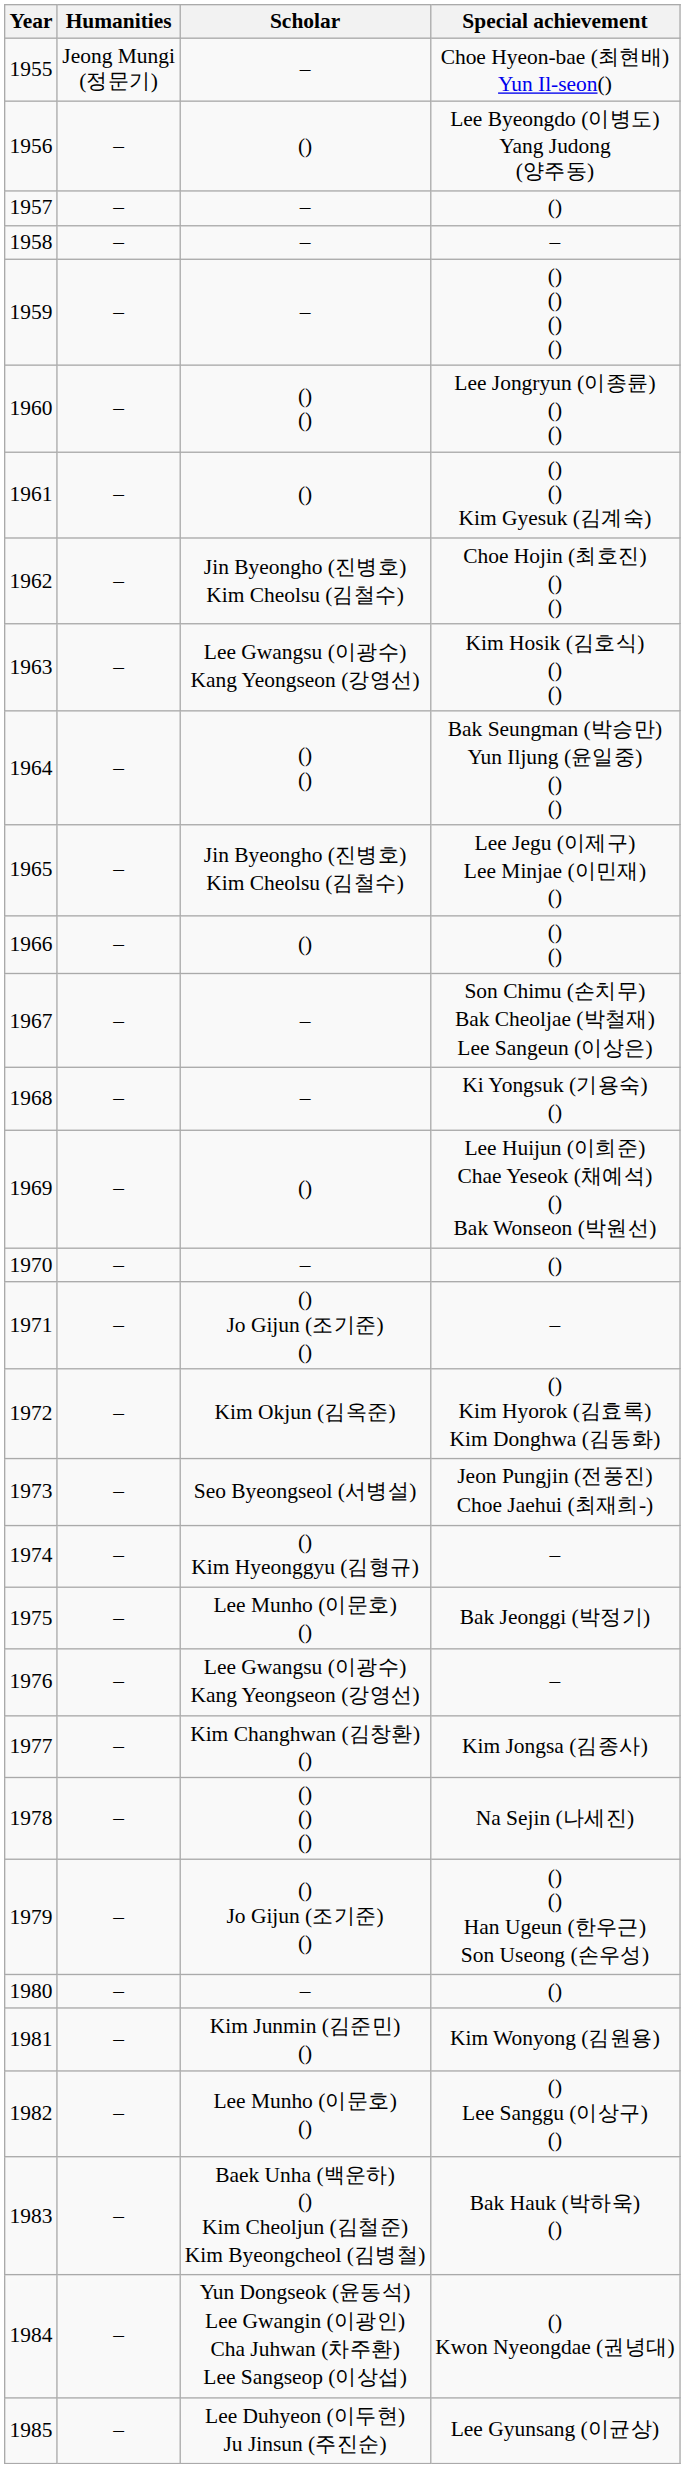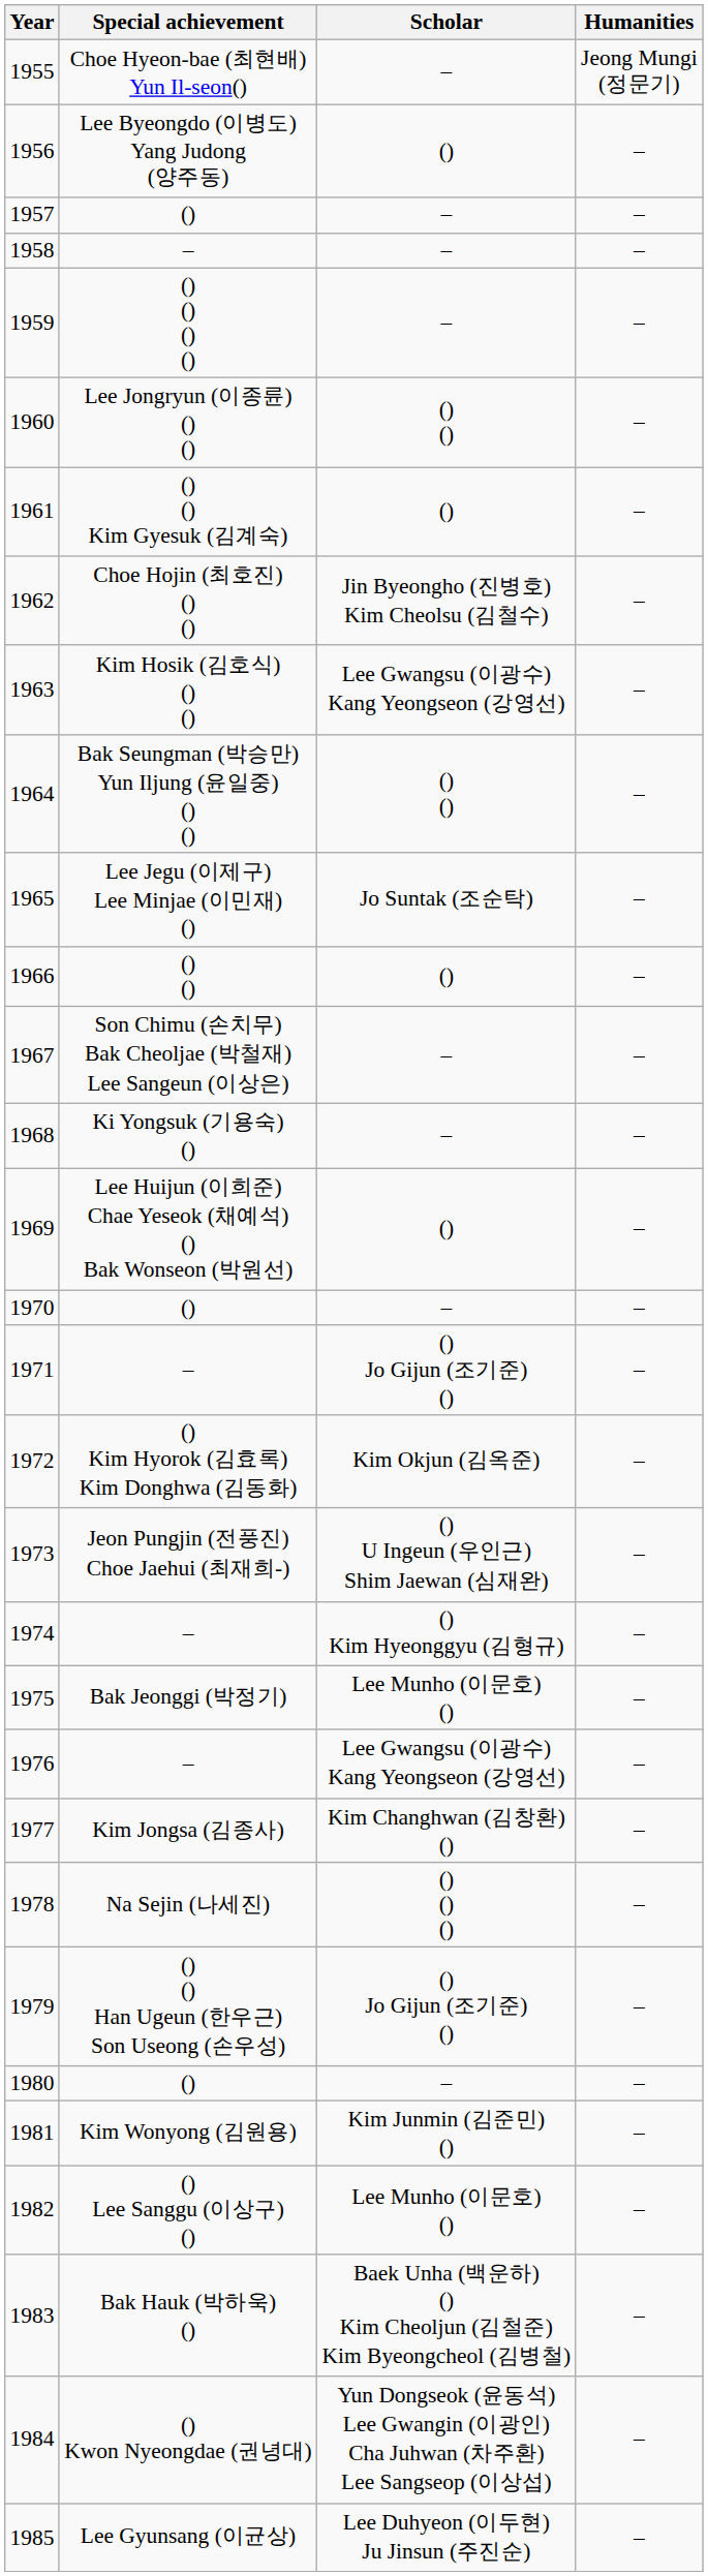 <table class="wikitable" style="text-align:center;">
 <tr>
 <th>Year</th>
+<th>Special achievement</th>
+<th>Scholar</th>
 <th>Humanities</th>
-<th>Scholar</th>
-<th>Special achievement</th>
 </tr>
 <tr>
 <td>1955</td>
+<td>Choe Hyeon-bae (최현배)<br><a href='#'>Yun Il-seon</a>()</td>
+<td>–</td>
 <td>Jeong Mungi<br>(정문기)</td>
-<td>–</td>
-<td>Choe Hyeon-bae (최현배)<br><a href='#'>Yun Il-seon</a>()</td>
 </tr>
 <tr>
 <td>1956</td>
+<td>Lee Byeongdo (이병도)<br>Yang Judong<br>(양주동)</td>
+<td> ()</td>
 <td>–</td>
-<td> ()</td>
-<td>Lee Byeongdo (이병도)<br>Yang Judong<br>(양주동)</td>
 </tr>
 <tr>
 <td>1957</td>
+<td> ()</td>
 <td>–</td>
 <td>–</td>
-<td> ()</td>
 </tr>
 <tr>
 <td>1958</td>
 <td>–</td>
 <td>–</td>
 <td>–</td>
 </tr>
 <tr>
 <td>1959</td>
+<td> ()<br> ()<br> ()<br> ()</td>
 <td>–</td>
 <td>–</td>
-<td> ()<br> ()<br> ()<br> ()</td>
 </tr>
 <tr>
 <td>1960</td>
+<td>Lee Jongryun (이종륜)<br> ()<br> ()</td>
+<td> ()<br> ()</td>
 <td>–</td>
-<td> ()<br> ()</td>
-<td>Lee Jongryun (이종륜)<br> ()<br> ()</td>
 </tr>
 <tr>
 <td>1961</td>
+<td> ()<br> ()<br>Kim Gyesuk (김계숙)</td>
+<td> ()</td>
 <td>–</td>
-<td> ()</td>
-<td> ()<br> ()<br>Kim Gyesuk (김계숙)</td>
 </tr>
 <tr>
 <td>1962</td>
+<td>Choe Hojin (최호진)<br> ()<br> ()</td>
+<td>Jin Byeongho (진병호)<br>Kim Cheolsu (김철수)</td>
 <td>–</td>
-<td>Jin Byeongho (진병호)<br>Kim Cheolsu (김철수)</td>
-<td>Choe Hojin (최호진)<br> ()<br> ()</td>
 </tr>
 <tr>
 <td>1963</td>
+<td>Kim Hosik (김호식)<br> ()<br> ()</td>
+<td>Lee Gwangsu (이광수)<br>Kang Yeongseon (강영선)</td>
 <td>–</td>
-<td>Lee Gwangsu (이광수)<br>Kang Yeongseon (강영선)</td>
-<td>Kim Hosik (김호식)<br> ()<br> ()</td>
 </tr>
 <tr>
 <td>1964</td>
+<td>Bak Seungman (박승만)<br>Yun Iljung (윤일중)<br> ()<br> ()</td>
+<td> ()<br> ()</td>
 <td>–</td>
-<td> ()<br> ()</td>
-<td>Bak Seungman (박승만)<br>Yun Iljung (윤일중)<br> ()<br> ()</td>
 </tr>
 <tr>
 <td>1965</td>
+<td>Lee Jegu (이제구)<br>Lee Minjae (이민재)<br> ()</td>
+<td>Jo Suntak (조순탁)</td>
 <td>–</td>
-<td>Jin Byeongho (진병호)<br>Kim Cheolsu (김철수)</td>
-<td>Lee Jegu (이제구)<br>Lee Minjae (이민재)<br> ()</td>
 </tr>
 <tr>
 <td>1966</td>
+<td> ()<br>  ()</td>
+<td> ()</td>
 <td>–</td>
-<td> ()</td>
-<td> ()<br>  ()</td>
 </tr>
 <tr>
 <td>1967</td>
+<td>Son Chimu (손치무)<br>Bak Cheoljae (박철재)<br>Lee Sangeun (이상은)</td>
 <td>–</td>
 <td>–</td>
-<td>Son Chimu (손치무)<br>Bak Cheoljae (박철재)<br>Lee Sangeun (이상은)</td>
 </tr>
 <tr>
 <td>1968</td>
+<td>Ki Yongsuk (기용숙)<br> ()</td>
 <td>–</td>
 <td>–</td>
-<td>Ki Yongsuk (기용숙)<br> ()</td>
 </tr>
 <tr>
 <td>1969</td>
+<td>Lee Huijun (이희준)<br>Chae Yeseok (채예석)<br> ()<br>Bak Wonseon (박원선)</td>
+<td> ()</td>
 <td>–</td>
-<td> ()</td>
-<td>Lee Huijun (이희준)<br>Chae Yeseok (채예석)<br> ()<br>Bak Wonseon (박원선)</td>
 </tr>
 <tr>
 <td>1970</td>
+<td> ()</td>
 <td>–</td>
 <td>–</td>
-<td> ()</td>
 </tr>
 <tr>
 <td>1971</td>
 <td>–</td>
 <td> ()<br>Jo Gijun (조기준)<br> ()</td>
 <td>–</td>
 </tr>
 <tr>
 <td>1972</td>
+<td> ()<br>Kim Hyorok (김효록)<br>Kim Donghwa (김동화)</td>
+<td>Kim Okjun (김옥준)</td>
 <td>–</td>
-<td>Kim Okjun (김옥준)</td>
-<td> ()<br>Kim Hyorok (김효록)<br>Kim Donghwa (김동화)</td>
 </tr>
 <tr>
 <td>1973</td>
+<td>Jeon Pungjin (전풍진)<br>Choe Jaehui (최재희-)</td>
+<td> ()<br>U Ingeun (우인근)<br>Shim Jaewan (심재완)</td>
 <td>–</td>
-<td>Seo Byeongseol (서병설)</td>
-<td>Jeon Pungjin (전풍진)<br>Choe Jaehui (최재희-)</td>
 </tr>
 <tr>
 <td>1974</td>
 <td>–</td>
 <td> ()<br>Kim Hyeonggyu (김형규)</td>
 <td>–</td>
 </tr>
 <tr>
 <td>1975</td>
+<td>Bak Jeonggi (박정기)</td>
+<td>Lee Munho (이문호)<br> ()</td>
 <td>–</td>
-<td>Lee Munho (이문호)<br> ()</td>
-<td>Bak Jeonggi (박정기)</td>
 </tr>
 <tr>
 <td>1976</td>
 <td>–</td>
 <td>Lee Gwangsu (이광수)<br>Kang Yeongseon (강영선)</td>
 <td>–</td>
 </tr>
 <tr>
 <td>1977</td>
+<td>Kim Jongsa (김종사)</td>
+<td>Kim Changhwan (김창환)<br> ()</td>
 <td>–</td>
-<td>Kim Changhwan (김창환)<br> ()</td>
-<td>Kim Jongsa (김종사)</td>
 </tr>
 <tr>
 <td>1978</td>
+<td>Na Sejin (나세진)</td>
+<td> ()<br> ()<br> ()</td>
 <td>–</td>
-<td> ()<br> ()<br> ()</td>
-<td>Na Sejin (나세진)</td>
 </tr>
 <tr>
 <td>1979</td>
+<td> ()<br> ()<br>Han Ugeun (한우근)<br>Son Useong (손우성)</td>
+<td> ()<br>Jo Gijun (조기준)<br> ()</td>
 <td>–</td>
-<td> ()<br>Jo Gijun (조기준)<br> ()</td>
-<td> ()<br> ()<br>Han Ugeun (한우근)<br>Son Useong (손우성)</td>
 </tr>
 <tr>
 <td>1980</td>
+<td> ()</td>
 <td>–</td>
 <td>–</td>
-<td> ()</td>
 </tr>
 <tr>
 <td>1981</td>
+<td>Kim Wonyong (김원용)</td>
+<td>Kim Junmin (김준민)<br> ()</td>
 <td>–</td>
-<td>Kim Junmin (김준민)<br> ()</td>
-<td>Kim Wonyong (김원용)</td>
 </tr>
 <tr>
 <td>1982</td>
+<td> ()<br>Lee Sanggu (이상구)<br> ()</td>
+<td>Lee Munho (이문호)<br> ()</td>
 <td>–</td>
-<td>Lee Munho (이문호)<br> ()</td>
-<td> ()<br>Lee Sanggu (이상구)<br> ()</td>
 </tr>
 <tr>
 <td>1983</td>
+<td>Bak Hauk (박하욱)<br> ()</td>
+<td>Baek Unha (백운하)<br> ()<br>Kim Cheoljun (김철준)<br>Kim Byeongcheol (김병철)</td>
 <td>–</td>
-<td>Baek Unha (백운하)<br> ()<br>Kim Cheoljun (김철준)<br>Kim Byeongcheol (김병철)</td>
-<td>Bak Hauk (박하욱)<br> ()</td>
 </tr>
 <tr>
 <td>1984</td>
+<td> ()<br>Kwon Nyeongdae (권녕대)</td>
+<td>Yun Dongseok (윤동석)<br>Lee Gwangin (이광인)<br>Cha Juhwan (차주환)<br>Lee Sangseop (이상섭)</td>
 <td>–</td>
-<td>Yun Dongseok (윤동석)<br>Lee Gwangin (이광인)<br>Cha Juhwan (차주환)<br>Lee Sangseop (이상섭)</td>
-<td> ()<br>Kwon Nyeongdae (권녕대)</td>
 </tr>
 <tr>
 <td>1985</td>
+<td>Lee Gyunsang (이균상)</td>
+<td>Lee Duhyeon (이두현)<br>Ju Jinsun (주진순)</td>
 <td>–</td>
-<td>Lee Duhyeon (이두현)<br>Ju Jinsun (주진순)</td>
-<td>Lee Gyunsang (이균상)</td>
 </tr>
 </table>
